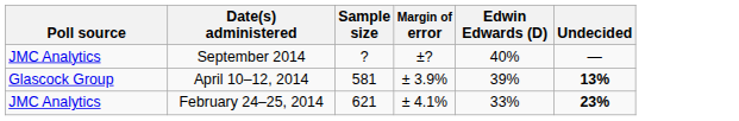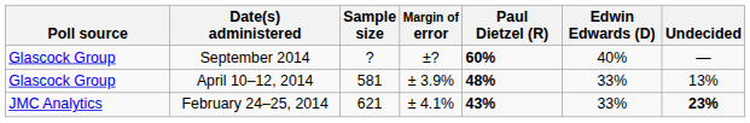 <table class="wikitable">
 <tr valign= bottom>
 <th style="width:170px;">Poll source</th>
 <th style="width:175px;">Date(s)<br>administered</th>
 <th class=small>Sample<br>size</th>
 <th><small>Margin of</small><br>error</th>
+<th style="width:100px;">Paul<br>Dietzel (R)</th>
 <th style="width:100px;">Edwin<br>Edwards (D)</th>
 <th>Undecided</th>
 </tr>
 <tr>
-<td><a href='#'>JMC Analytics</a></td>
+<td><a href='#'>Glascock Group</a></td>
 <td align=center>September 2014</td>
 <td align=center>?</td>
 <td align=center>±?</td>
+<td><strong>60%</strong></td>
 <td align=center>40%</td>
 <td align=center>—</td>
 </tr>
 <tr>
 <td><a href='#'>Glascock Group</a></td>
 <td align=center>April 10–12, 2014</td>
 <td align=center>581</td>
 <td align=center>± 3.9%</td>
-<td align=center>39%</td>
-<td align=center><strong>13%</strong></td>
+<td><strong>48%</strong></td>
+<td align=center>33%</td>
+<td align=center>13%</td>
 </tr>
 <tr>
 <td><a href='#'>JMC Analytics</a></td>
 <td align=center>February 24–25, 2014</td>
 <td align=center>621</td>
 <td align=center>± 4.1%</td>
+<td><strong>43%</strong></td>
 <td align=center>33%</td>
 <td align=center><strong>23%</strong></td>
 </tr>
 </table>
